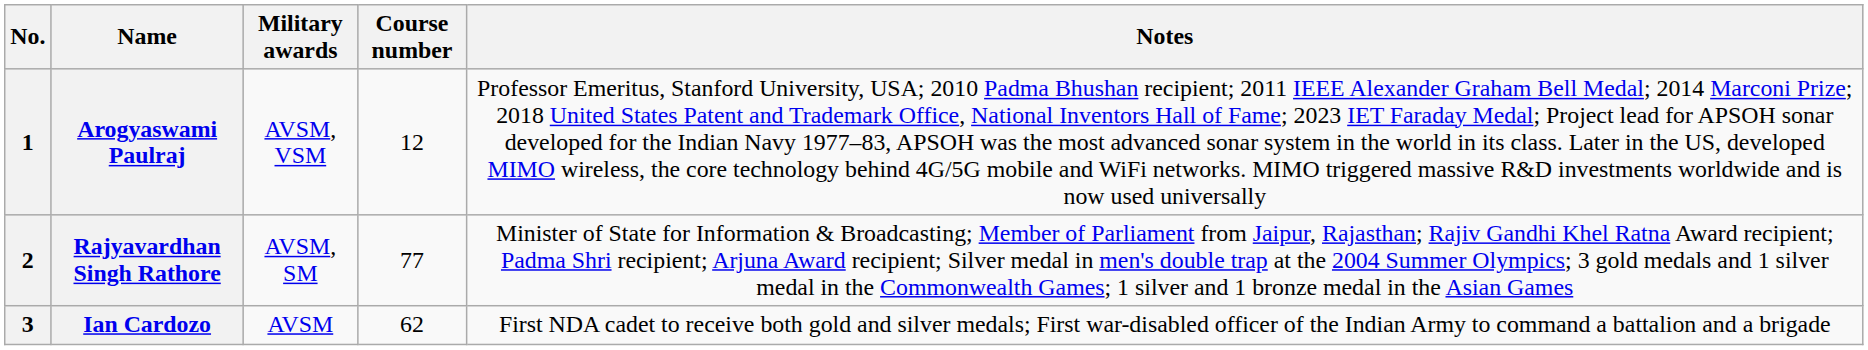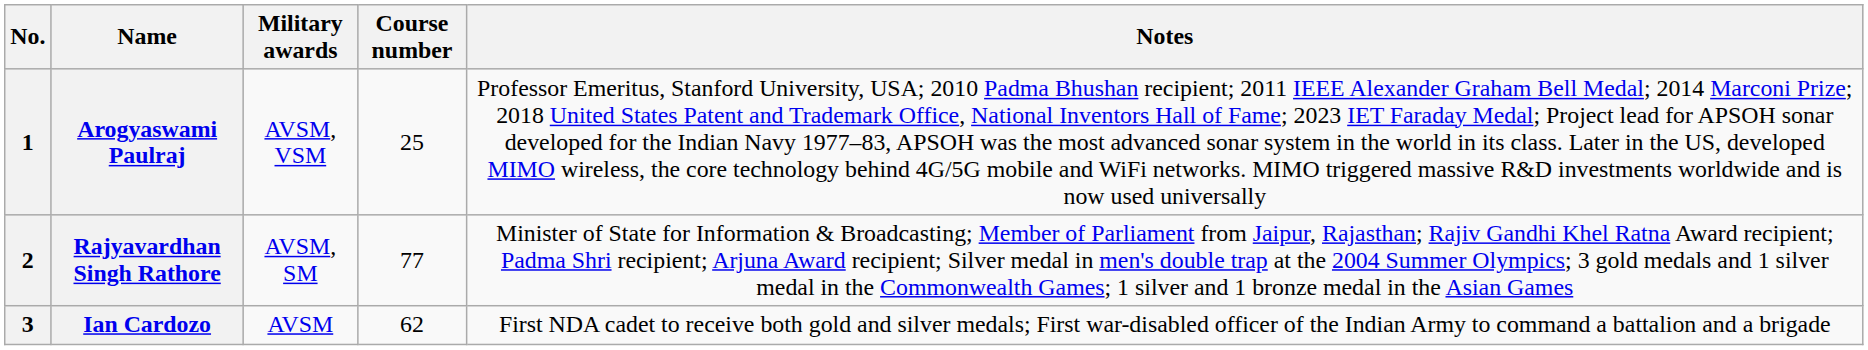 <table class="wikitable sortable" style="text-align: center;">
 <tr>
 <th scope=col>No.</th>
 <th scope=col>Name</th>
 <th class="unsortable" scope=col>Military awards</th>
 <th scope=col>Course number</th>
 <th class="unsortable" scope=col>Notes</th>
 </tr>
 <tr>
 <th>1</th>
 <th scope="row"><a href='#'>Arogyaswami Paulraj</a></th>
 <td><a href='#'>AVSM</a>, <a href='#'>VSM</a></td>
-<td>12</td>
+<td>25</td>
 <td>Professor Emeritus, Stanford University, USA; 2010 <a href='#'>Padma Bhushan</a> recipient; 2011 <a href='#'>IEEE Alexander Graham Bell Medal</a>; 2014 <a href='#'>Marconi Prize</a>; 2018 <a href='#'>United States Patent and Trademark Office</a>, <a href='#'>National Inventors Hall of Fame</a>; 2023 <a href='#'>IET Faraday Medal</a>; Project lead for APSOH sonar developed for the Indian Navy 1977–83, APSOH was the most advanced sonar system in the world in its class. Later in the US, developed <a href='#'>MIMO</a> wireless, the core technology behind 4G/5G mobile and WiFi networks. MIMO triggered massive R&D investments worldwide and is now used universally</td>
 </tr>
 <tr>
 <th>2</th>
 <th scope="row"><a href='#'>Rajyavardhan Singh Rathore</a></th>
 <td><a href='#'>AVSM</a>, <a href='#'>SM</a></td>
 <td>77</td>
 <td>Minister of State for Information & Broadcasting; <a href='#'>Member of Parliament</a> from <a href='#'>Jaipur</a>, <a href='#'>Rajasthan</a>; <a href='#'>Rajiv Gandhi Khel Ratna</a> Award recipient; <a href='#'>Padma Shri</a> recipient; <a href='#'>Arjuna Award</a> recipient; Silver medal in <a href='#'>men's double trap</a> at the <a href='#'>2004 Summer Olympics</a>; 3 gold medals and 1 silver medal in the <a href='#'>Commonwealth Games</a>; 1 silver and 1 bronze medal in the <a href='#'>Asian Games</a></td>
 </tr>
 <tr>
 <th>3</th>
 <th scope="row"><a href='#'>Ian Cardozo</a></th>
 <td><a href='#'>AVSM</a></td>
 <td>62</td>
 <td>First NDA cadet to receive both gold and silver medals; First war-disabled officer of the Indian Army to command a battalion and a brigade</td>
 </tr>
 </table>
